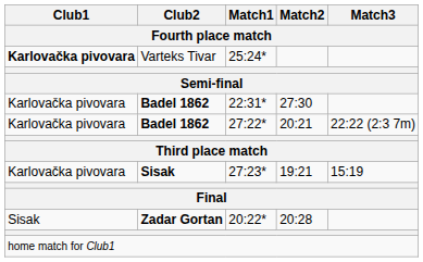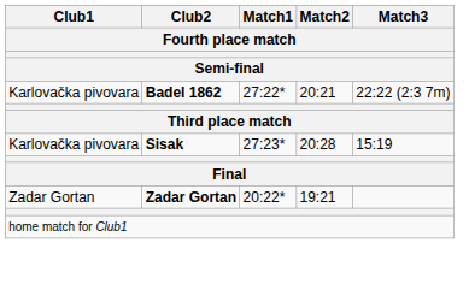 <table class="wikitable">
 <tr>
 <th>Club1</th>
 <th>Club2</th>
 <th>Match1</th>
 <th>Match2</th>
 <th>Match3</th>
 </tr>
 <tr>
 <th colspan="5">Fourth place match</th>
 </tr>
 <tr>
-<td><strong>Karlovačka pivovara</strong></td>
-<td>Varteks Tivar</td>
-<td>25:24*</td>
-<td></td>
-<td></td>
-</tr>
-<tr>
 <th colspan="5"></th>
 </tr>
 <tr>
 <th colspan="5">Semi-final</th>
-</tr>
-<tr>
-<td>Karlovačka pivovara</td>
-<td><strong>Badel 1862</strong></td>
-<td>22:31*</td>
-<td>27:30</td>
-<td></td>
 </tr>
 <tr>
 <td>Karlovačka pivovara</td>
 <td><strong>Badel 1862</strong></td>
 <td>27:22*</td>
 <td>20:21</td>
 <td>22:22 (2:3 7m)</td>
 </tr>
 <tr>
 <th colspan="5"></th>
 </tr>
 <tr>
 <th colspan="5">Third place match</th>
 </tr>
 <tr>
 <td>Karlovačka pivovara</td>
 <td><strong>Sisak</strong></td>
 <td>27:23*</td>
-<td>19:21</td>
+<td>20:28</td>
 <td>15:19</td>
 </tr>
 <tr>
 <th colspan="5"></th>
 </tr>
 <tr>
 <th colspan="5">Final</th>
 </tr>
 <tr>
-<td>Sisak</td>
+<td>Zadar Gortan</td>
 <td><strong>Zadar Gortan</strong></td>
 <td>20:22*</td>
-<td>20:28</td>
+<td>19:21</td>
 <td></td>
 </tr>
 <tr>
 <th colspan="5"></th>
 </tr>
 <tr>
 <td colspan="5"><small> home match for <em>Club1</em> </small></td>
 </tr>
 </table>
